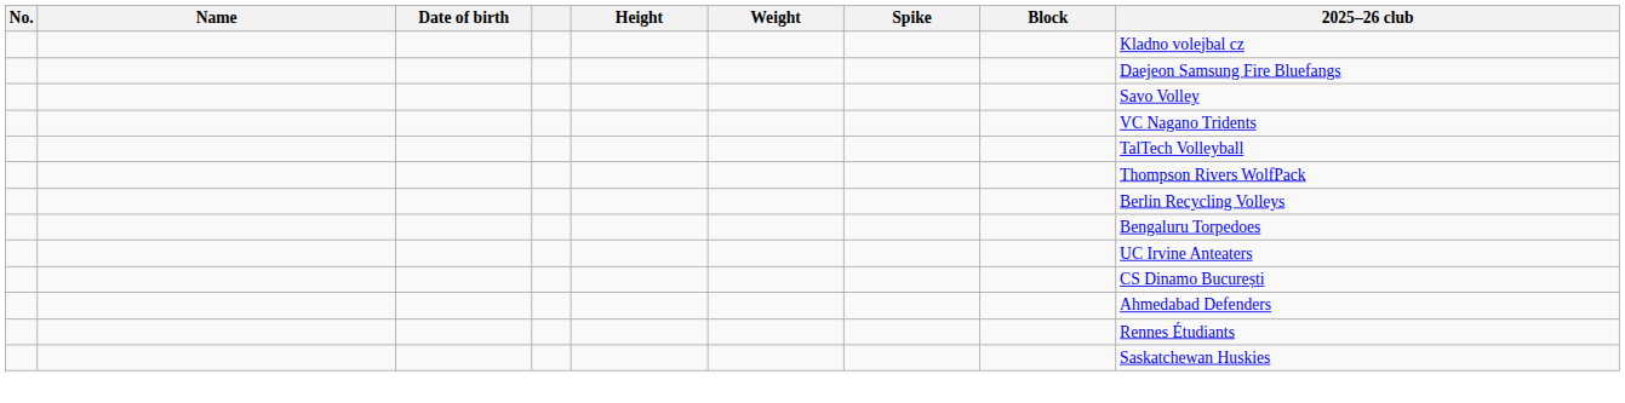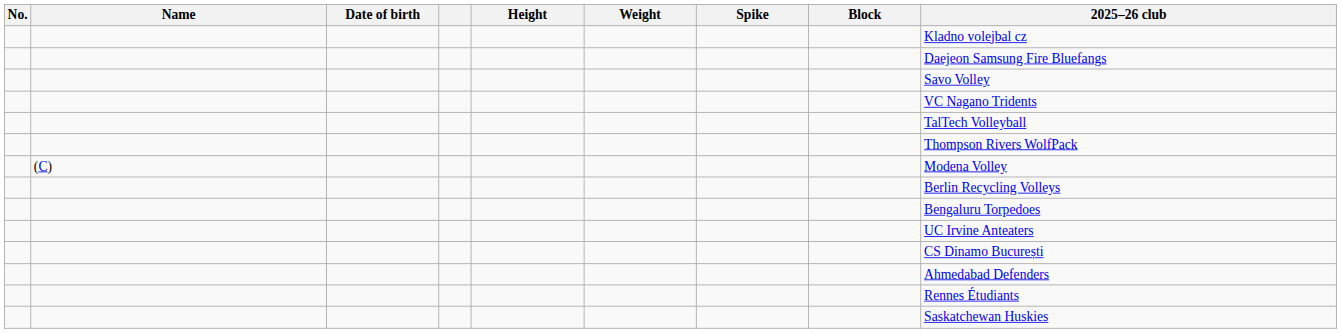 <table class="wikitable sortable" style="font-size:100%; text-align:center;">
 <tr>
 <th>No.</th>
 <th style="width:22em">Name</th>
 <th style="width:8em">Date of birth</th>
 <th style="width:2em"></th>
 <th style="width:8em">Height</th>
 <th style="width:8em">Weight</th>
 <th style="width:8em">Spike</th>
 <th style="width:8em">Block</th>
 <th style="width:31em">2025–26 club</th>
 </tr>
 <tr>
 <td></td>
 <td style="text-align:left;"></td>
 <td style="text-align:right;"></td>
 <td></td>
 <td></td>
 <td></td>
 <td></td>
 <td></td>
 <td style="text-align:left;"> <a href='#'>Kladno volejbal cz</a></td>
 </tr>
 <tr>
 <td></td>
 <td style="text-align:left;"></td>
 <td style="text-align:right;"></td>
 <td></td>
 <td></td>
 <td></td>
 <td></td>
 <td></td>
 <td style="text-align:left;"> <a href='#'>Daejeon Samsung Fire Bluefangs</a></td>
 </tr>
 <tr>
 <td></td>
 <td style="text-align:left;"></td>
 <td style="text-align:right;"></td>
 <td></td>
 <td></td>
 <td></td>
 <td></td>
 <td></td>
 <td style="text-align:left;"> <a href='#'>Savo Volley</a></td>
 </tr>
 <tr>
 <td></td>
 <td style="text-align:left;"></td>
 <td style="text-align:right;"></td>
 <td></td>
 <td></td>
 <td></td>
 <td></td>
 <td></td>
 <td style="text-align:left;"> <a href='#'>VC Nagano Tridents</a></td>
 </tr>
 <tr>
 <td></td>
 <td style="text-align:left;"></td>
 <td style="text-align:right;"></td>
 <td></td>
 <td></td>
 <td></td>
 <td></td>
 <td></td>
 <td style="text-align:left;"> <a href='#'>TalTech Volleyball</a></td>
 </tr>
 <tr>
 <td></td>
 <td style="text-align:left;"></td>
 <td style="text-align:right;"></td>
 <td></td>
 <td></td>
 <td></td>
 <td></td>
 <td></td>
 <td style="text-align:left;"> <a href='#'>Thompson Rivers WolfPack</a></td>
 </tr>
 <tr>
 <td></td>
+<td style="text-align:left;"> (<a href='#'>C</a>)</td>
+<td style="text-align:right;"></td>
+<td></td>
+<td></td>
+<td></td>
+<td></td>
+<td></td>
+<td style="text-align:left;"> <a href='#'>Modena Volley</a></td>
+</tr>
+<tr>
+<td></td>
 <td style="text-align:left;"></td>
 <td style="text-align:right;"></td>
 <td></td>
 <td></td>
 <td></td>
 <td></td>
 <td></td>
 <td style="text-align:left;"> <a href='#'>Berlin Recycling Volleys</a></td>
 </tr>
 <tr>
 <td></td>
 <td style="text-align:left;"></td>
 <td style="text-align:right;"></td>
 <td></td>
 <td></td>
 <td></td>
 <td></td>
 <td></td>
 <td style="text-align:left;"> <a href='#'>Bengaluru Torpedoes</a></td>
 </tr>
 <tr>
 <td></td>
 <td style="text-align:left;"></td>
 <td style="text-align:right;"></td>
 <td></td>
 <td></td>
 <td></td>
 <td></td>
 <td></td>
 <td style="text-align:left;"> <a href='#'>UC Irvine Anteaters</a></td>
 </tr>
 <tr>
 <td></td>
 <td style="text-align:left;"></td>
 <td style="text-align:right;"></td>
 <td></td>
 <td></td>
 <td></td>
 <td></td>
 <td></td>
 <td style="text-align:left;"> <a href='#'>CS Dinamo București</a></td>
 </tr>
 <tr>
 <td></td>
 <td style="text-align:left;"></td>
 <td style="text-align:right;"></td>
 <td></td>
 <td></td>
 <td></td>
 <td></td>
 <td></td>
 <td style="text-align:left;"> <a href='#'>Ahmedabad Defenders</a></td>
 </tr>
 <tr>
 <td></td>
 <td style="text-align:left;"></td>
 <td style="text-align:right;"></td>
 <td></td>
 <td></td>
 <td></td>
 <td></td>
 <td></td>
 <td style="text-align:left;"> <a href='#'>Rennes Étudiants</a></td>
 </tr>
 <tr>
 <td></td>
 <td style="text-align:left;"></td>
 <td style="text-align:right;"></td>
 <td></td>
 <td></td>
 <td></td>
 <td></td>
 <td></td>
 <td style="text-align:left;"> <a href='#'>Saskatchewan Huskies</a></td>
 </tr>
 </table>
